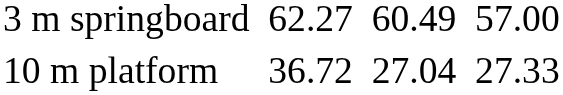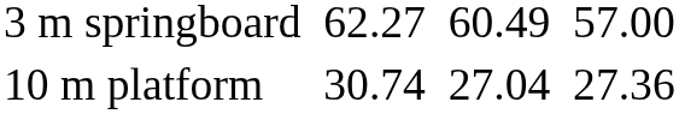 <table>
 <tr>
 <td>3 m springboard</td>
 <td></td>
 <td>62.27</td>
 <td></td>
 <td>60.49</td>
 <td></td>
 <td>57.00</td>
 </tr>
 <tr>
 <td>10 m platform</td>
 <td></td>
-<td>36.72</td>
+<td>30.74</td>
 <td></td>
 <td>27.04</td>
 <td></td>
-<td>27.33</td>
+<td>27.36</td>
 </tr>
 </table>
